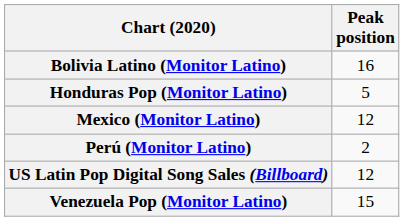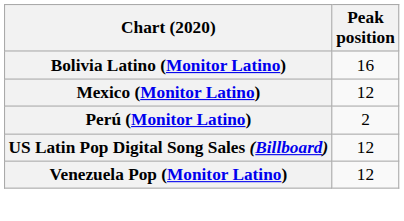 <table class="wikitable sortable plainrowheaders" style="text-align:center">
 <tr>
 <th scope="col">Chart (2020)</th>
 <th scope="col">Peak<br> position</th>
 </tr>
 <tr>
 <th scope="row">Bolivia Latino (<a href='#'>Monitor Latino</a>)</th>
 <td>16</td>
-</tr>
-<tr>
-<th scope="row">Honduras Pop (<a href='#'>Monitor Latino</a>)</th>
-<td>5</td>
 </tr>
 <tr>
 <th scope="row">Mexico (<a href='#'>Monitor Latino</a>)</th>
 <td>12</td>
 </tr>
 <tr>
 <th scope="row">Perú (<a href='#'>Monitor Latino</a>)</th>
 <td>2</td>
 </tr>
 <tr>
 <th scope="row">US Latin Pop Digital Song Sales <em>(<a href='#'>Billboard</a>)</em></th>
 <td>12</td>
 </tr>
 <tr>
 <th scope="row">Venezuela Pop (<a href='#'>Monitor Latino</a>)</th>
-<td>15</td>
+<td>12</td>
 </tr>
 </table>
